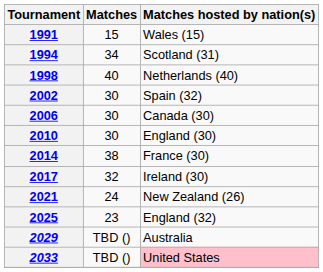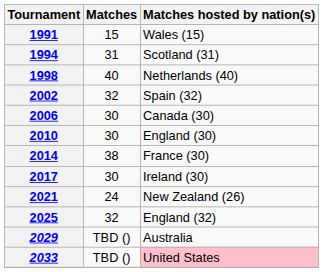 <table class="wikitable" style="text-align:left; font-size:95%">
 <tr>
 <th>Tournament</th>
 <th>Matches</th>
 <th>Matches hosted by nation(s)</th>
 </tr>
 <tr>
 <th><a href='#'>1991</a></th>
 <td align=center>15</td>
 <td align=left> Wales (15)</td>
 </tr>
 <tr>
 <th><a href='#'>1994</a></th>
-<td align=center>34</td>
+<td align=center>31</td>
 <td align=left> Scotland (31)</td>
 </tr>
 <tr>
 <th><a href='#'>1998</a></th>
 <td align=center>40</td>
 <td align=left> Netherlands (40)</td>
 </tr>
 <tr>
 <th><a href='#'>2002</a></th>
-<td align=center>30</td>
+<td align=center>32</td>
 <td align=left> Spain (32)</td>
 </tr>
 <tr>
 <th><a href='#'>2006</a></th>
 <td align=center>30</td>
 <td align=left> Canada (30)</td>
 </tr>
 <tr>
 <th><a href='#'>2010</a></th>
 <td align=center>30</td>
 <td align=left> England (30)</td>
 </tr>
 <tr>
 <th><a href='#'>2014</a></th>
 <td align=center>38</td>
 <td align=left> France (30)</td>
 </tr>
 <tr>
 <th><a href='#'>2017</a></th>
-<td align=center>32</td>
+<td align=center>30</td>
 <td align=left> Ireland (30)</td>
 </tr>
 <tr>
 <th><a href='#'>2021</a></th>
 <td align=center>24</td>
 <td align=left> New Zealand (26)</td>
 </tr>
 <tr>
 <th><a href='#'>2025</a></th>
-<td align=center>23</td>
+<td align=center>32</td>
 <td align=left> England (32)</td>
 </tr>
 <tr>
 <th><em><a href='#'>2029</a></em></th>
 <td align=center>TBD ()</td>
 <td align=left> Australia</td>
 </tr>
 <tr>
 <th><em><a href='#'>2033</a></em></th>
 <td align=center>TBD ()</td>
 <td align=left style="background: pink;"> United States</td>
 </tr>
 <tr>
 </tr>
 </table>
